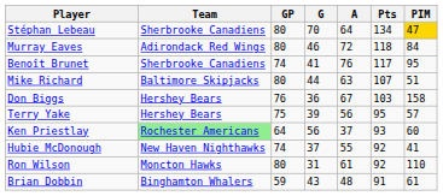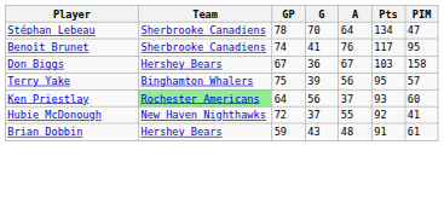 <table class="wikitable">
 <tr>
 <th bgcolor="#DDDDFF" width="30%">Player</th>
 <th bgcolor="#DDDDFF" width="30%">Team</th>
 <th bgcolor="#DDDDFF" width="7.5%">GP</th>
 <th bgcolor="#DDDDFF" width="7.5%">G</th>
 <th bgcolor="#DDDDFF" width="7.5%">A</th>
 <th bgcolor="#DDDDFF" width="7.5%">Pts</th>
 <th bgcolor="#DDDDFF" width="7.5%">PIM</th>
 </tr>
 <tr>
 <td><a href='#'>Stéphan Lebeau</a></td>
 <td><a href='#'>Sherbrooke Canadiens</a></td>
-<td>80</td>
+<td>78</td>
 <td>70</td>
 <td>64</td>
 <td>134</td>
-<td style="background: gold;">47</td>
-</tr>
-<tr>
-<td><a href='#'>Murray Eaves</a></td>
-<td><a href='#'>Adirondack Red Wings</a></td>
-<td>80</td>
-<td>46</td>
-<td>72</td>
-<td>118</td>
-<td>84</td>
+<td>47</td>
 </tr>
 <tr>
 <td><a href='#'>Benoît Brunet</a></td>
 <td><a href='#'>Sherbrooke Canadiens</a></td>
 <td>74</td>
 <td>41</td>
 <td>76</td>
 <td>117</td>
 <td>95</td>
 </tr>
 <tr>
-<td><a href='#'>Mike Richard</a></td>
-<td><a href='#'>Baltimore Skipjacks</a></td>
-<td>80</td>
-<td>44</td>
-<td>63</td>
-<td>107</td>
-<td>51</td>
-</tr>
-<tr>
 <td><a href='#'>Don Biggs</a></td>
 <td><a href='#'>Hershey Bears</a></td>
-<td>76</td>
+<td>67</td>
 <td>36</td>
 <td>67</td>
 <td>103</td>
 <td>158</td>
 </tr>
 <tr>
 <td><a href='#'>Terry Yake</a></td>
-<td><a href='#'>Hershey Bears</a></td>
+<td><a href='#'>Binghamton Whalers</a></td>
 <td>75</td>
 <td>39</td>
 <td>56</td>
 <td>95</td>
 <td>57</td>
 </tr>
 <tr>
 <td><a href='#'>Ken Priestlay</a></td>
 <td style="background: lightgreen;"><a href='#'>Rochester Americans</a></td>
 <td>64</td>
 <td>56</td>
 <td>37</td>
 <td>93</td>
 <td>60</td>
 </tr>
 <tr>
 <td><a href='#'>Hubie McDonough</a></td>
 <td><a href='#'>New Haven Nighthawks</a></td>
-<td>74</td>
+<td>72</td>
 <td>37</td>
 <td>55</td>
 <td>92</td>
 <td>41</td>
 </tr>
 <tr>
-<td><a href='#'>Ron Wilson</a></td>
-<td><a href='#'>Moncton Hawks</a></td>
-<td>80</td>
-<td>31</td>
-<td>61</td>
-<td>92</td>
-<td>110</td>
-</tr>
-<tr>
 <td><a href='#'>Brian Dobbin</a></td>
-<td><a href='#'>Binghamton Whalers</a></td>
+<td><a href='#'>Hershey Bears</a></td>
 <td>59</td>
 <td>43</td>
 <td>48</td>
 <td>91</td>
 <td>61</td>
 </tr>
 </table>
